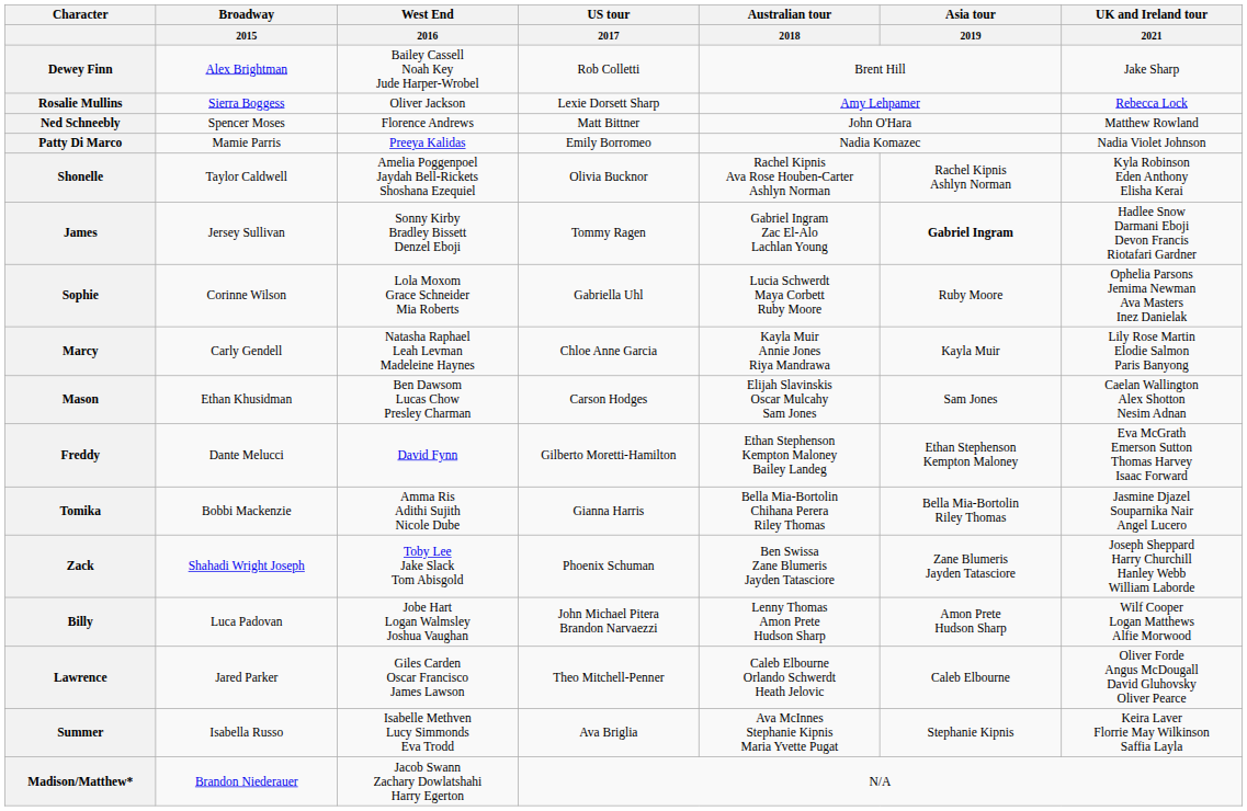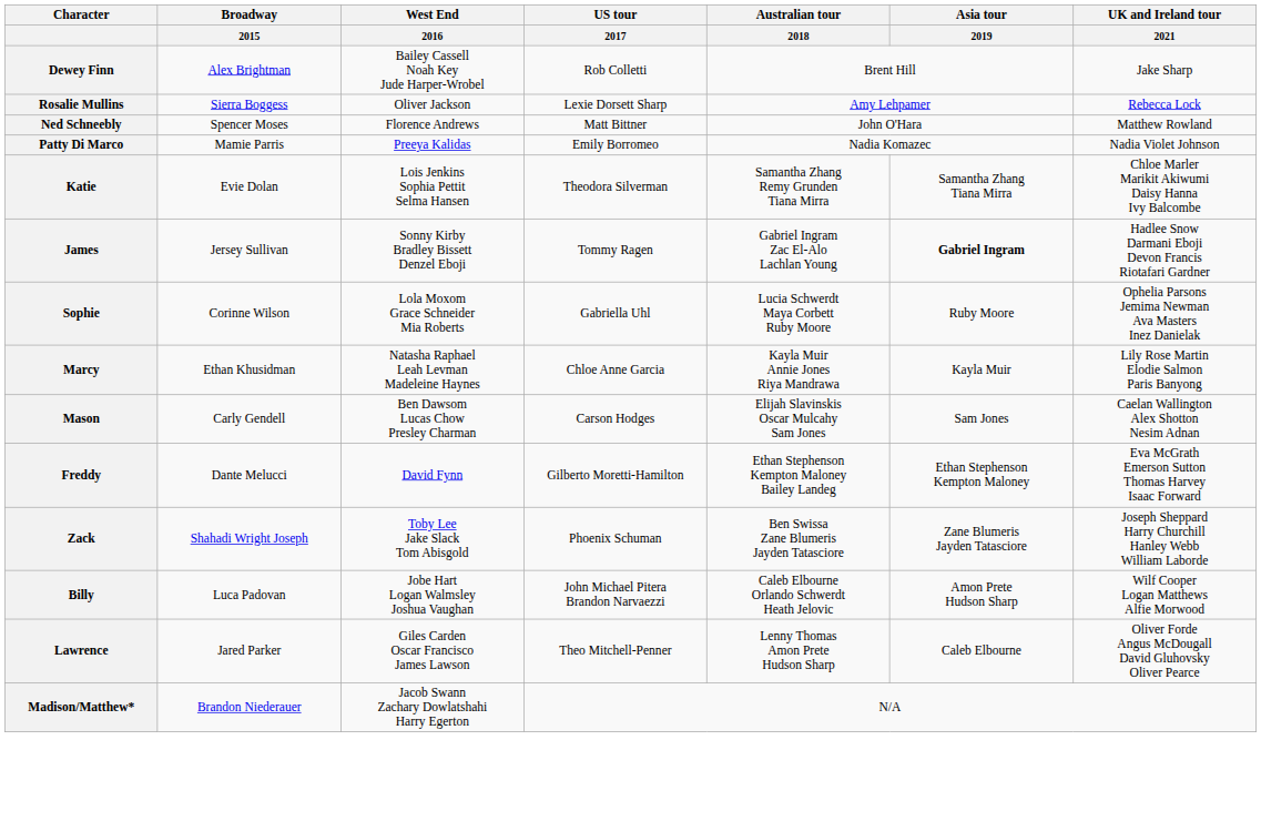 <table class="wikitable">
 <tr>
 <th width="7%">Character</th>
 <th width="10%">Broadway</th>
 <th width="10%">West End</th>
 <th width="10%">US tour</th>
 <th width="10%">Australian tour</th>
 <th width="10%">Asia tour</th>
 <th width="10%">UK and Ireland tour</th>
 </tr>
 <tr>
 <th></th>
 <th><small>2015</small></th>
 <th><small>2016</small></th>
 <th><small>2017</small></th>
 <th><small>2018</small></th>
 <th><small>2019</small></th>
 <th><small>2021</small></th>
 </tr>
 <tr>
 <th scope="row">Dewey Finn</th>
 <td align="center"><a href='#'>Alex Brightman</a></td>
 <td align="center">Bailey Cassell <br>Noah Key <br>Jude Harper-Wrobel</td>
 <td align="center">Rob Colletti</td>
 <td colspan="2" align="center">Brent Hill</td>
 <td align="center">Jake Sharp</td>
 </tr>
 <tr>
 <th scope="row">Rosalie Mullins</th>
 <td align="center"><a href='#'>Sierra Boggess</a></td>
 <td align="center">Oliver Jackson</td>
 <td align="center">Lexie Dorsett Sharp</td>
 <td colspan="2" align="center"><a href='#'>Amy Lehpamer</a></td>
 <td align="center"><a href='#'>Rebecca Lock</a></td>
 </tr>
 <tr>
 <th scope="row">Ned Schneebly</th>
 <td align="center">Spencer Moses</td>
 <td align="center">Florence Andrews</td>
 <td align="center">Matt Bittner</td>
 <td colspan="2" align="center">John O'Hara</td>
 <td align="center">Matthew Rowland</td>
 </tr>
 <tr>
 <th scope="row">Patty Di Marco</th>
 <td align="center">Mamie Parris</td>
 <td align="center"><a href='#'>Preeya Kalidas</a></td>
 <td align="center">Emily Borromeo</td>
 <td colspan="2" align="center">Nadia Komazec</td>
 <td align="center">Nadia Violet Johnson</td>
 </tr>
 <tr>
-<th scope="row">Shonelle</th>
-<td align="center">Taylor Caldwell</td>
-<td align="center">Amelia Poggenpoel <br>Jaydah Bell-Rickets <br>Shoshana Ezequiel</td>
-<td align="center">Olivia Bucknor</td>
-<td align="center">Rachel Kipnis <br>Ava Rose Houben-Carter <br>Ashlyn Norman</td>
-<td align="center">Rachel Kipnis <br>Ashlyn Norman</td>
-<td align="center">Kyla Robinson <br>Eden Anthony <br>Elisha Kerai</td>
+<th scope="row">Katie</th>
+<td align="center">Evie Dolan</td>
+<td align="center">Lois Jenkins <br>Sophia Pettit <br>Selma Hansen</td>
+<td align="center">Theodora Silverman</td>
+<td align="center">Samantha Zhang <br>Remy Grunden <br>Tiana Mirra</td>
+<td align="center">Samantha Zhang <br>Tiana Mirra</td>
+<td align="center">Chloe Marler <br>Marikit Akiwumi <br>Daisy Hanna <br>Ivy Balcombe</td>
 </tr>
 <tr>
 <th scope="row">James</th>
 <td align="center">Jersey Sullivan</td>
 <td align="center">Sonny Kirby <br>Bradley Bissett <br>Denzel Eboji</td>
 <td align="center">Tommy Ragen</td>
 <td align="center">Gabriel Ingram <br>Zac El-Alo <br>Lachlan Young</td>
 <td align="center"><strong>Gabriel Ingram</strong></td>
 <td align="center">Hadlee Snow <br>Darmani Eboji <br>Devon Francis <br>Riotafari Gardner</td>
 </tr>
 <tr>
 <th scope="row">Sophie</th>
 <td align="center">Corinne Wilson</td>
 <td align="center">Lola Moxom <br>Grace Schneider <br>Mia Roberts</td>
 <td align="center">Gabriella Uhl</td>
 <td align="center">Lucia Schwerdt <br>Maya Corbett <br>Ruby Moore</td>
 <td align="center">Ruby Moore</td>
 <td align="center">Ophelia Parsons <br>Jemima Newman <br>Ava Masters <br>Inez Danielak</td>
 </tr>
 <tr>
 <th scope="row">Marcy</th>
-<td align="center">Carly Gendell</td>
+<td align="center">Ethan Khusidman</td>
 <td align="center">Natasha Raphael <br>Leah Levman <br>Madeleine Haynes</td>
 <td align="center">Chloe Anne Garcia</td>
 <td align="center">Kayla Muir <br>Annie Jones <br>Riya Mandrawa</td>
 <td align="center">Kayla Muir</td>
 <td align="center">Lily Rose Martin <br>Elodie Salmon <br>Paris Banyong</td>
 </tr>
 <tr>
 <th scope="row">Mason</th>
-<td align="center">Ethan Khusidman</td>
+<td align="center">Carly Gendell</td>
 <td align="center">Ben Dawsom <br>Lucas Chow <br>Presley Charman</td>
 <td align="center">Carson Hodges</td>
 <td align="center">Elijah Slavinskis <br>Oscar Mulcahy <br>Sam Jones</td>
 <td align="center">Sam Jones</td>
 <td align="center">Caelan Wallington <br>Alex Shotton <br>Nesim Adnan</td>
 </tr>
 <tr>
 <th scope="row">Freddy</th>
 <td align="center">Dante Melucci</td>
 <td align="center"><a href='#'>David Fynn</a></td>
 <td align="center">Gilberto Moretti-Hamilton</td>
 <td align="center">Ethan Stephenson <br>Kempton Maloney <br>Bailey Landeg</td>
 <td align="center">Ethan Stephenson <br>Kempton Maloney</td>
 <td align="center">Eva McGrath <br>Emerson Sutton <br>Thomas Harvey <br>Isaac Forward</td>
 </tr>
 <tr>
-<th scope="row">Tomika</th>
-<td align="center">Bobbi Mackenzie</td>
-<td align="center">Amma Ris <br>Adithi Sujith <br>Nicole Dube</td>
-<td align="center">Gianna Harris</td>
-<td align="center">Bella Mia-Bortolin <br>Chihana Perera <br>Riley Thomas</td>
-<td align="center">Bella Mia-Bortolin <br>Riley Thomas</td>
-<td align="center">Jasmine Djazel <br>Souparnika Nair <br>Angel Lucero</td>
-</tr>
-<tr>
 <th scope="row">Zack</th>
 <td align="center"><a href='#'>Shahadi Wright Joseph</a></td>
 <td align="center"><a href='#'>Toby Lee</a> <br>Jake Slack <br>Tom Abisgold</td>
 <td align="center">Phoenix Schuman</td>
 <td align="center">Ben Swissa <br>Zane Blumeris <br>Jayden Tatasciore</td>
 <td align="center">Zane Blumeris <br>Jayden Tatasciore</td>
 <td align="center">Joseph Sheppard <br>Harry Churchill <br>Hanley Webb <br>William Laborde</td>
 </tr>
 <tr>
 <th scope="row">Billy</th>
 <td align="center">Luca Padovan</td>
 <td align="center">Jobe Hart <br>Logan Walmsley <br>Joshua Vaughan</td>
 <td align="center">John Michael Pitera <br>Brandon Narvaezzi</td>
-<td align="center">Lenny Thomas <br>Amon Prete <br>Hudson Sharp</td>
+<td align="center">Caleb Elbourne <br>Orlando Schwerdt <br>Heath Jelovic</td>
 <td align="center">Amon Prete <br>Hudson Sharp</td>
 <td align="center">Wilf Cooper <br>Logan Matthews <br>Alfie Morwood</td>
 </tr>
 <tr>
 <th scope="row">Lawrence</th>
 <td align="center">Jared Parker</td>
 <td align="center">Giles Carden <br>Oscar Francisco <br>James Lawson</td>
 <td align="center">Theo Mitchell-Penner</td>
-<td align="center">Caleb Elbourne <br>Orlando Schwerdt <br>Heath Jelovic</td>
+<td align="center">Lenny Thomas <br>Amon Prete <br>Hudson Sharp</td>
 <td align="center">Caleb Elbourne</td>
 <td align="center">Oliver Forde <br>Angus McDougall <br>David Gluhovsky <br>Oliver Pearce</td>
-</tr>
-<tr>
-<th scope="row">Summer</th>
-<td align="center">Isabella Russo</td>
-<td align="center">Isabelle Methven <br>Lucy Simmonds <br>Eva Trodd</td>
-<td align="center">Ava Briglia</td>
-<td align="center">Ava McInnes <br>Stephanie Kipnis <br>Maria Yvette Pugat</td>
-<td align="center">Stephanie Kipnis</td>
-<td align="center">Keira Laver <br>Florrie May Wilkinson <br>Saffia Layla</td>
 </tr>
 <tr>
 <th scope="row">Madison/Matthew*</th>
 <td align="center"><a href='#'>Brandon Niederauer</a></td>
 <td align="center">Jacob Swann <br>Zachary Dowlatshahi <br>Harry Egerton</td>
 <td colspan="4" align="center">N/A</td>
 </tr>
 </table>
